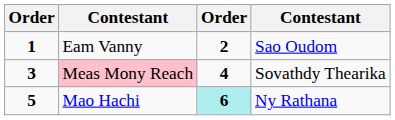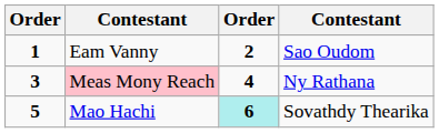 <table class="wikitable">
 <tr>
 <th>Order</th>
 <th>Contestant</th>
 <th>Order</th>
 <th>Contestant</th>
 </tr>
 <tr>
 <td align="center"><strong>1</strong></td>
 <td>Eam Vanny</td>
 <td align="center"><strong>2</strong></td>
 <td><a href='#'>Sao Oudom</a></td>
 </tr>
 <tr>
 <td align="center"><strong>3</strong></td>
 <td style="background:pink">Meas Mony Reach</td>
 <td align="center"><strong>4</strong></td>
-<td>Sovathdy Thearika</td>
+<td><a href='#'>Ny Rathana</a></td>
 </tr>
 <tr>
 <td align="center"><strong>5</strong></td>
 <td><a href='#'>Mao Hachi</a></td>
 <td align="center" style="background: paleturquoise;"><strong>6</strong></td>
-<td><a href='#'>Ny Rathana</a></td>
+<td>Sovathdy Thearika</td>
 </tr>
 </table>
